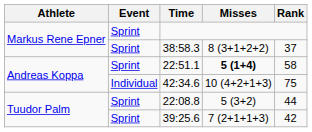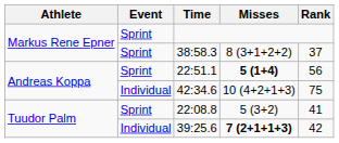 <table class="wikitable" style="font-size:90%">
 <tr>
 <th>Athlete</th>
 <th>Event</th>
 <th>Time</th>
 <th>Misses</th>
 <th>Rank</th>
 </tr>
 <tr align=center>
 <td align=left rowspan=2><a href='#'>Markus Rene Epner</a></td>
 <td align=left><a href='#'>Sprint</a></td>
 <td colspan=3></td>
 </tr>
 <tr align=center>
 <td align=left><a href='#'>Sprint</a></td>
 <td>38:58.3</td>
 <td>8 (3+1+2+2)</td>
 <td>37</td>
 </tr>
 <tr align=center>
 <td align=left rowspan=2><a href='#'>Andreas Koppa</a></td>
 <td align=left><a href='#'>Sprint</a></td>
 <td>22:51.1</td>
 <td><strong>5 (1+4)</strong></td>
-<td>58</td>
+<td>56</td>
 </tr>
 <tr align=center>
 <td align=left><a href='#'>Individual</a></td>
 <td>42:34.6</td>
 <td>10 (4+2+1+3)</td>
 <td>75</td>
 </tr>
 <tr align=center>
 <td align=left rowspan=2><a href='#'>Tuudor Palm</a></td>
 <td align=left><a href='#'>Sprint</a></td>
 <td>22:08.8</td>
 <td>5 (3+2)</td>
-<td>44</td>
+<td>41</td>
 </tr>
 <tr align=center>
-<td align=left><a href='#'>Sprint</a></td>
+<td align=left><a href='#'>Individual</a></td>
 <td>39:25.6</td>
-<td>7 (2+1+1+3)</td>
+<td><strong>7 (2+1+1+3)</strong></td>
 <td>42</td>
 </tr>
 </table>
